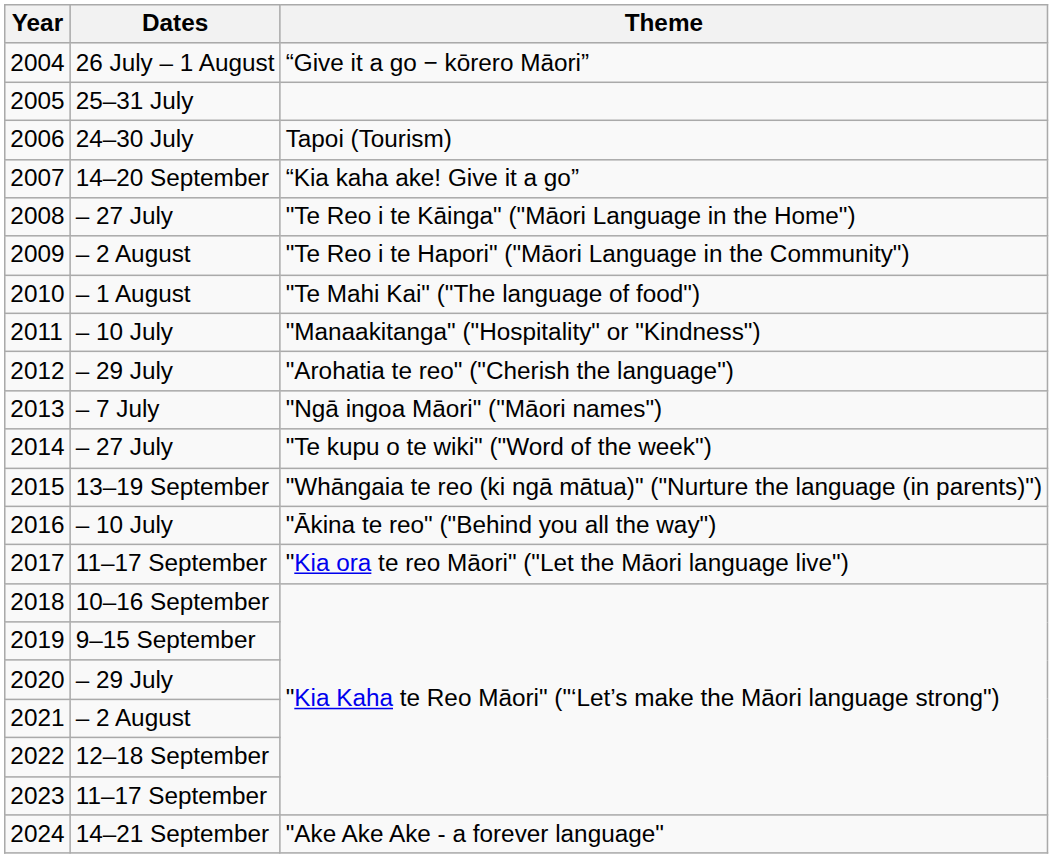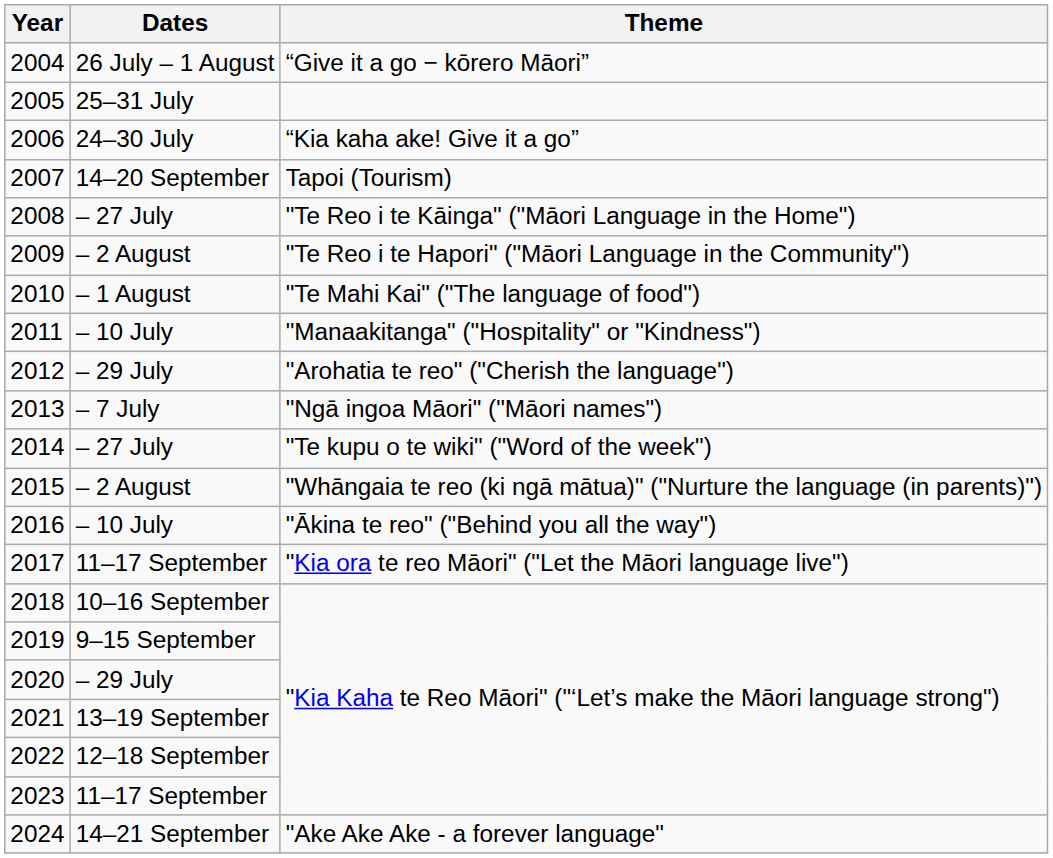 <table class="wikitable sortable">
 <tr>
 <th>Year</th>
 <th>Dates</th>
 <th>Theme</th>
 </tr>
 <tr>
 <td>2004</td>
 <td>26 July – 1 August</td>
 <td>“Give it a go − kōrero Māori”</td>
 </tr>
 <tr>
 <td>2005</td>
 <td>25–31 July</td>
 <td></td>
 </tr>
 <tr>
 <td>2006</td>
 <td>24–30 July</td>
-<td>Tapoi (Tourism)</td>
+<td>“Kia kaha ake! Give it a go”</td>
 </tr>
 <tr>
 <td>2007</td>
 <td>14–20 September</td>
-<td>“Kia kaha ake! Give it a go”</td>
+<td>Tapoi (Tourism)</td>
 </tr>
 <tr>
 <td>2008</td>
 <td> – 27 July</td>
 <td>"Te Reo i te Kāinga" ("Māori Language in the Home")</td>
 </tr>
 <tr>
 <td>2009</td>
 <td> – 2 August</td>
 <td>"Te Reo i te Hapori" ("Māori Language in the Community")</td>
 </tr>
 <tr>
 <td>2010</td>
 <td> – 1 August</td>
 <td>"Te Mahi Kai" ("The language of food")</td>
 </tr>
 <tr>
 <td>2011</td>
 <td> – 10 July</td>
 <td>"Manaakitanga" ("Hospitality" or "Kindness")</td>
 </tr>
 <tr>
 <td>2012</td>
 <td> – 29 July</td>
 <td>"Arohatia te reo" ("Cherish the language")</td>
 </tr>
 <tr>
 <td>2013</td>
 <td> – 7 July</td>
 <td>"Ngā ingoa Māori" ("Māori names")</td>
 </tr>
 <tr>
 <td>2014</td>
 <td> – 27 July</td>
 <td>"Te kupu o te wiki" ("Word of the week")</td>
 </tr>
 <tr>
 <td>2015</td>
-<td>13–19 September</td>
+<td> – 2 August</td>
 <td>"Whāngaia te reo (ki ngā mātua)" ("Nurture the language (in parents)")</td>
 </tr>
 <tr>
 <td>2016</td>
 <td> – 10 July</td>
 <td>"Ākina te reo" ("Behind you all the way")</td>
 </tr>
 <tr>
 <td>2017</td>
 <td>11–17 September</td>
 <td>"<a href='#'>Kia ora</a> te reo Māori" ("Let the Māori language live")</td>
 </tr>
 <tr>
 <td>2018</td>
 <td>10–16 September</td>
 <td rowspan="6">"<a href='#'>Kia Kaha</a> te Reo Māori" ("‘Let’s make the Māori language strong")</td>
 </tr>
 <tr>
 <td>2019</td>
 <td>9–15 September</td>
 </tr>
 <tr>
 <td>2020</td>
 <td> – 29 July</td>
 </tr>
 <tr>
 <td>2021</td>
-<td> – 2 August</td>
+<td>13–19 September</td>
 </tr>
 <tr>
 <td>2022</td>
 <td>12–18 September</td>
 </tr>
 <tr>
 <td>2023</td>
 <td>11–17 September</td>
 </tr>
 <tr>
 <td>2024</td>
 <td>14–21 September</td>
 <td>"Ake Ake Ake - a forever language" </td>
 </tr>
 </table>
